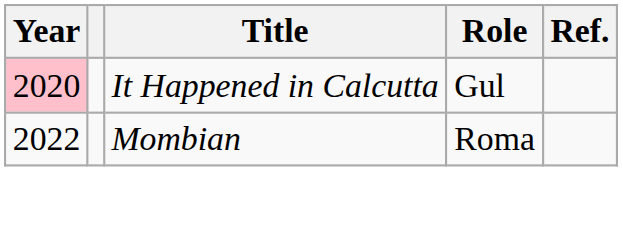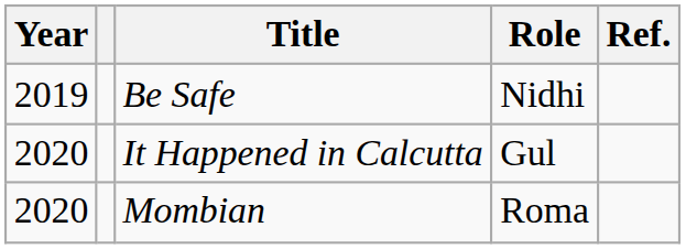 <table class="wikitable">
 <tr>
 <th>Year</th>
 <th></th>
 <th>Title</th>
 <th>Role</th>
 <th>Ref.</th>
 </tr>
 <tr>
-<td style="background: pink;">2020</td>
+<td>2019</td>
+<td></td>
+<td><em>Be Safe</em></td>
+<td>Nidhi</td>
+<td></td>
+</tr>
+<tr>
+<td>2020</td>
 <td></td>
 <td><em>It Happened in Calcutta</em></td>
 <td>Gul</td>
 <td></td>
 </tr>
 <tr>
-<td>2022</td>
+<td>2020</td>
 <td></td>
 <td><em>Mombian</em></td>
 <td>Roma</td>
 <td></td>
 </tr>
 </table>
